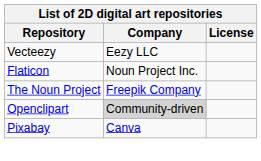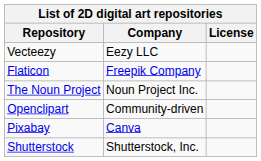 <table class="wikitable">
 <tr>
 <th colspan="3">List of 2D digital art repositories</th>
 </tr>
 <tr>
 <th>Repository</th>
 <th>Company</th>
 <th>License</th>
 </tr>
 <tr>
 <td>Vecteezy</td>
 <td>Eezy LLC</td>
 <td></td>
 </tr>
 <tr>
 <td><a href='#'>Flaticon</a></td>
+<td><a href='#'>Freepik Company</a></td>
+<td></td>
+</tr>
+<tr>
+<td><a href='#'>The Noun Project</a></td>
 <td>Noun Project Inc.</td>
 <td></td>
 </tr>
 <tr>
-<td><a href='#'>The Noun Project</a></td>
-<td><a href='#'>Freepik Company</a></td>
-<td></td>
-</tr>
-<tr>
 <td><a href='#'>Openclipart</a></td>
-<td style="background: lightgrey;">Community-driven</td>
+<td>Community-driven</td>
 <td></td>
 </tr>
 <tr>
 <td><a href='#'>Pixabay</a></td>
 <td><a href='#'>Canva</a></td>
 <td></td>
 </tr>
+<tr>
+<td><a href='#'>Shutterstock</a></td>
+<td>Shutterstock, Inc.</td>
+<td></td>
+</tr>
 </table>
